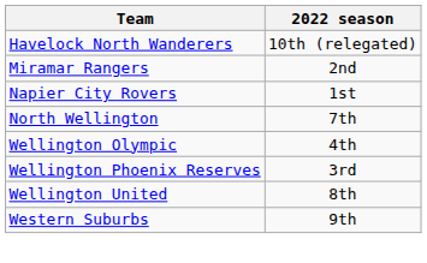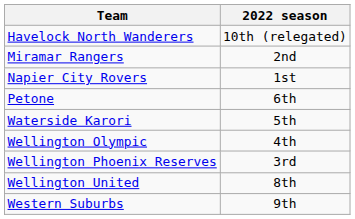 <table class="wikitable sortable">
 <tr>
 <th>Team</th>
 <th>2022 season</th>
 </tr>
 <tr>
 <td><a href='#'>Havelock North Wanderers</a></td>
 <td align="center">10th (relegated)</td>
 </tr>
 <tr>
 <td><a href='#'>Miramar Rangers</a></td>
 <td align="center">2nd</td>
 </tr>
 <tr>
 <td><a href='#'>Napier City Rovers</a></td>
 <td align="center">1st</td>
 </tr>
 <tr>
-<td><a href='#'>North Wellington</a></td>
-<td align="center">7th</td>
+<td><a href='#'>Petone</a></td>
+<td align="center">6th</td>
+</tr>
+<tr>
+<td><a href='#'>Waterside Karori</a></td>
+<td align="center">5th</td>
 </tr>
 <tr>
 <td><a href='#'>Wellington Olympic</a></td>
 <td align="center">4th</td>
 </tr>
 <tr>
 <td><a href='#'>Wellington Phoenix Reserves</a></td>
 <td align="center">3rd</td>
 </tr>
 <tr>
 <td><a href='#'>Wellington United</a></td>
 <td align="center">8th</td>
 </tr>
 <tr>
 <td><a href='#'>Western Suburbs</a></td>
 <td align="center">9th</td>
 </tr>
 </table>
